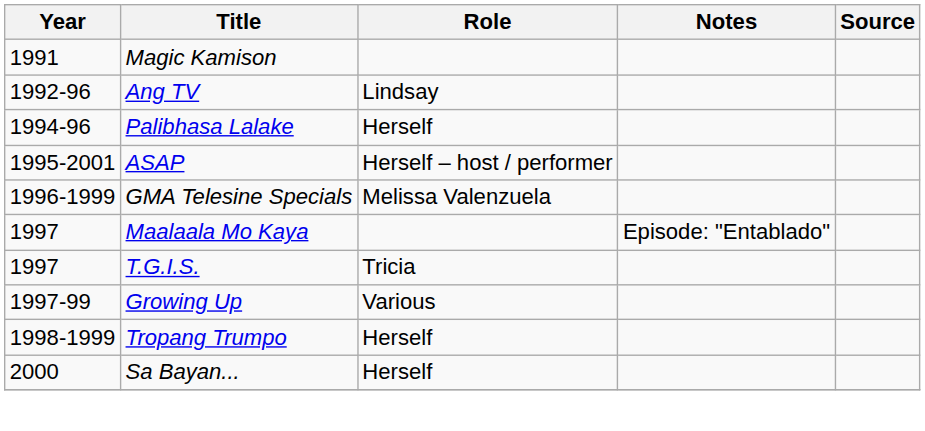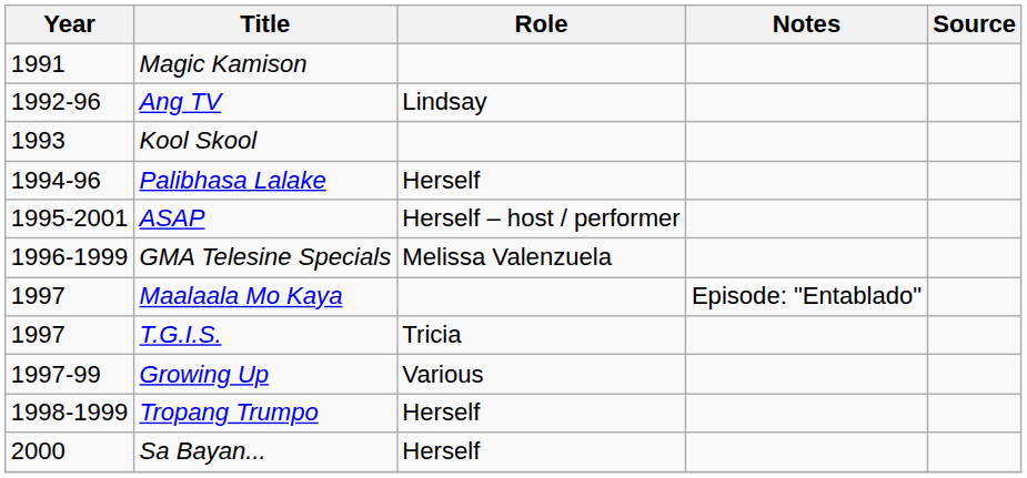 <table class="wikitable sortable" >
 <tr>
 <th>Year</th>
 <th>Title</th>
 <th>Role</th>
 <th class="unsortable">Notes </th>
 <th class="unsortable">Source </th>
 </tr>
 <tr>
 <td>1991</td>
 <td><em>Magic Kamison</em></td>
 <td></td>
 <td></td>
 <td></td>
 </tr>
 <tr>
 <td>1992-96</td>
 <td><em><a href='#'>Ang TV</a></em></td>
 <td>Lindsay</td>
+<td></td>
+<td></td>
+</tr>
+<tr>
+<td>1993</td>
+<td><em>Kool Skool</em></td>
+<td></td>
 <td></td>
 <td></td>
 </tr>
 <tr>
 <td>1994-96</td>
 <td><em><a href='#'>Palibhasa Lalake</a></em></td>
 <td>Herself</td>
 <td></td>
 <td></td>
 </tr>
 <tr>
 <td>1995-2001</td>
 <td><em><a href='#'>ASAP</a></em></td>
 <td>Herself – host / performer</td>
 <td></td>
 <td></td>
 </tr>
 <tr>
 <td>1996-1999</td>
 <td><em>GMA Telesine Specials</em></td>
 <td>Melissa Valenzuela</td>
 <td></td>
 <td></td>
 </tr>
 <tr>
 <td>1997</td>
 <td><em><a href='#'>Maalaala Mo Kaya</a></em></td>
 <td></td>
 <td>Episode: "Entablado"</td>
 <td></td>
 </tr>
 <tr>
 <td>1997</td>
 <td><em><a href='#'>T.G.I.S.</a></em></td>
 <td>Tricia</td>
 <td></td>
 <td></td>
 </tr>
 <tr>
 <td>1997-99</td>
 <td><em><a href='#'>Growing Up</a></em></td>
 <td>Various</td>
 <td></td>
 <td></td>
 </tr>
 <tr>
 <td>1998-1999</td>
 <td><em><a href='#'>Tropang Trumpo</a></em></td>
 <td>Herself</td>
 <td></td>
 <td></td>
 </tr>
 <tr>
 <td>2000</td>
 <td><em>Sa Bayan...</em></td>
 <td>Herself</td>
 <td></td>
 <td></td>
 </tr>
 <tr>
 </tr>
 </table>
